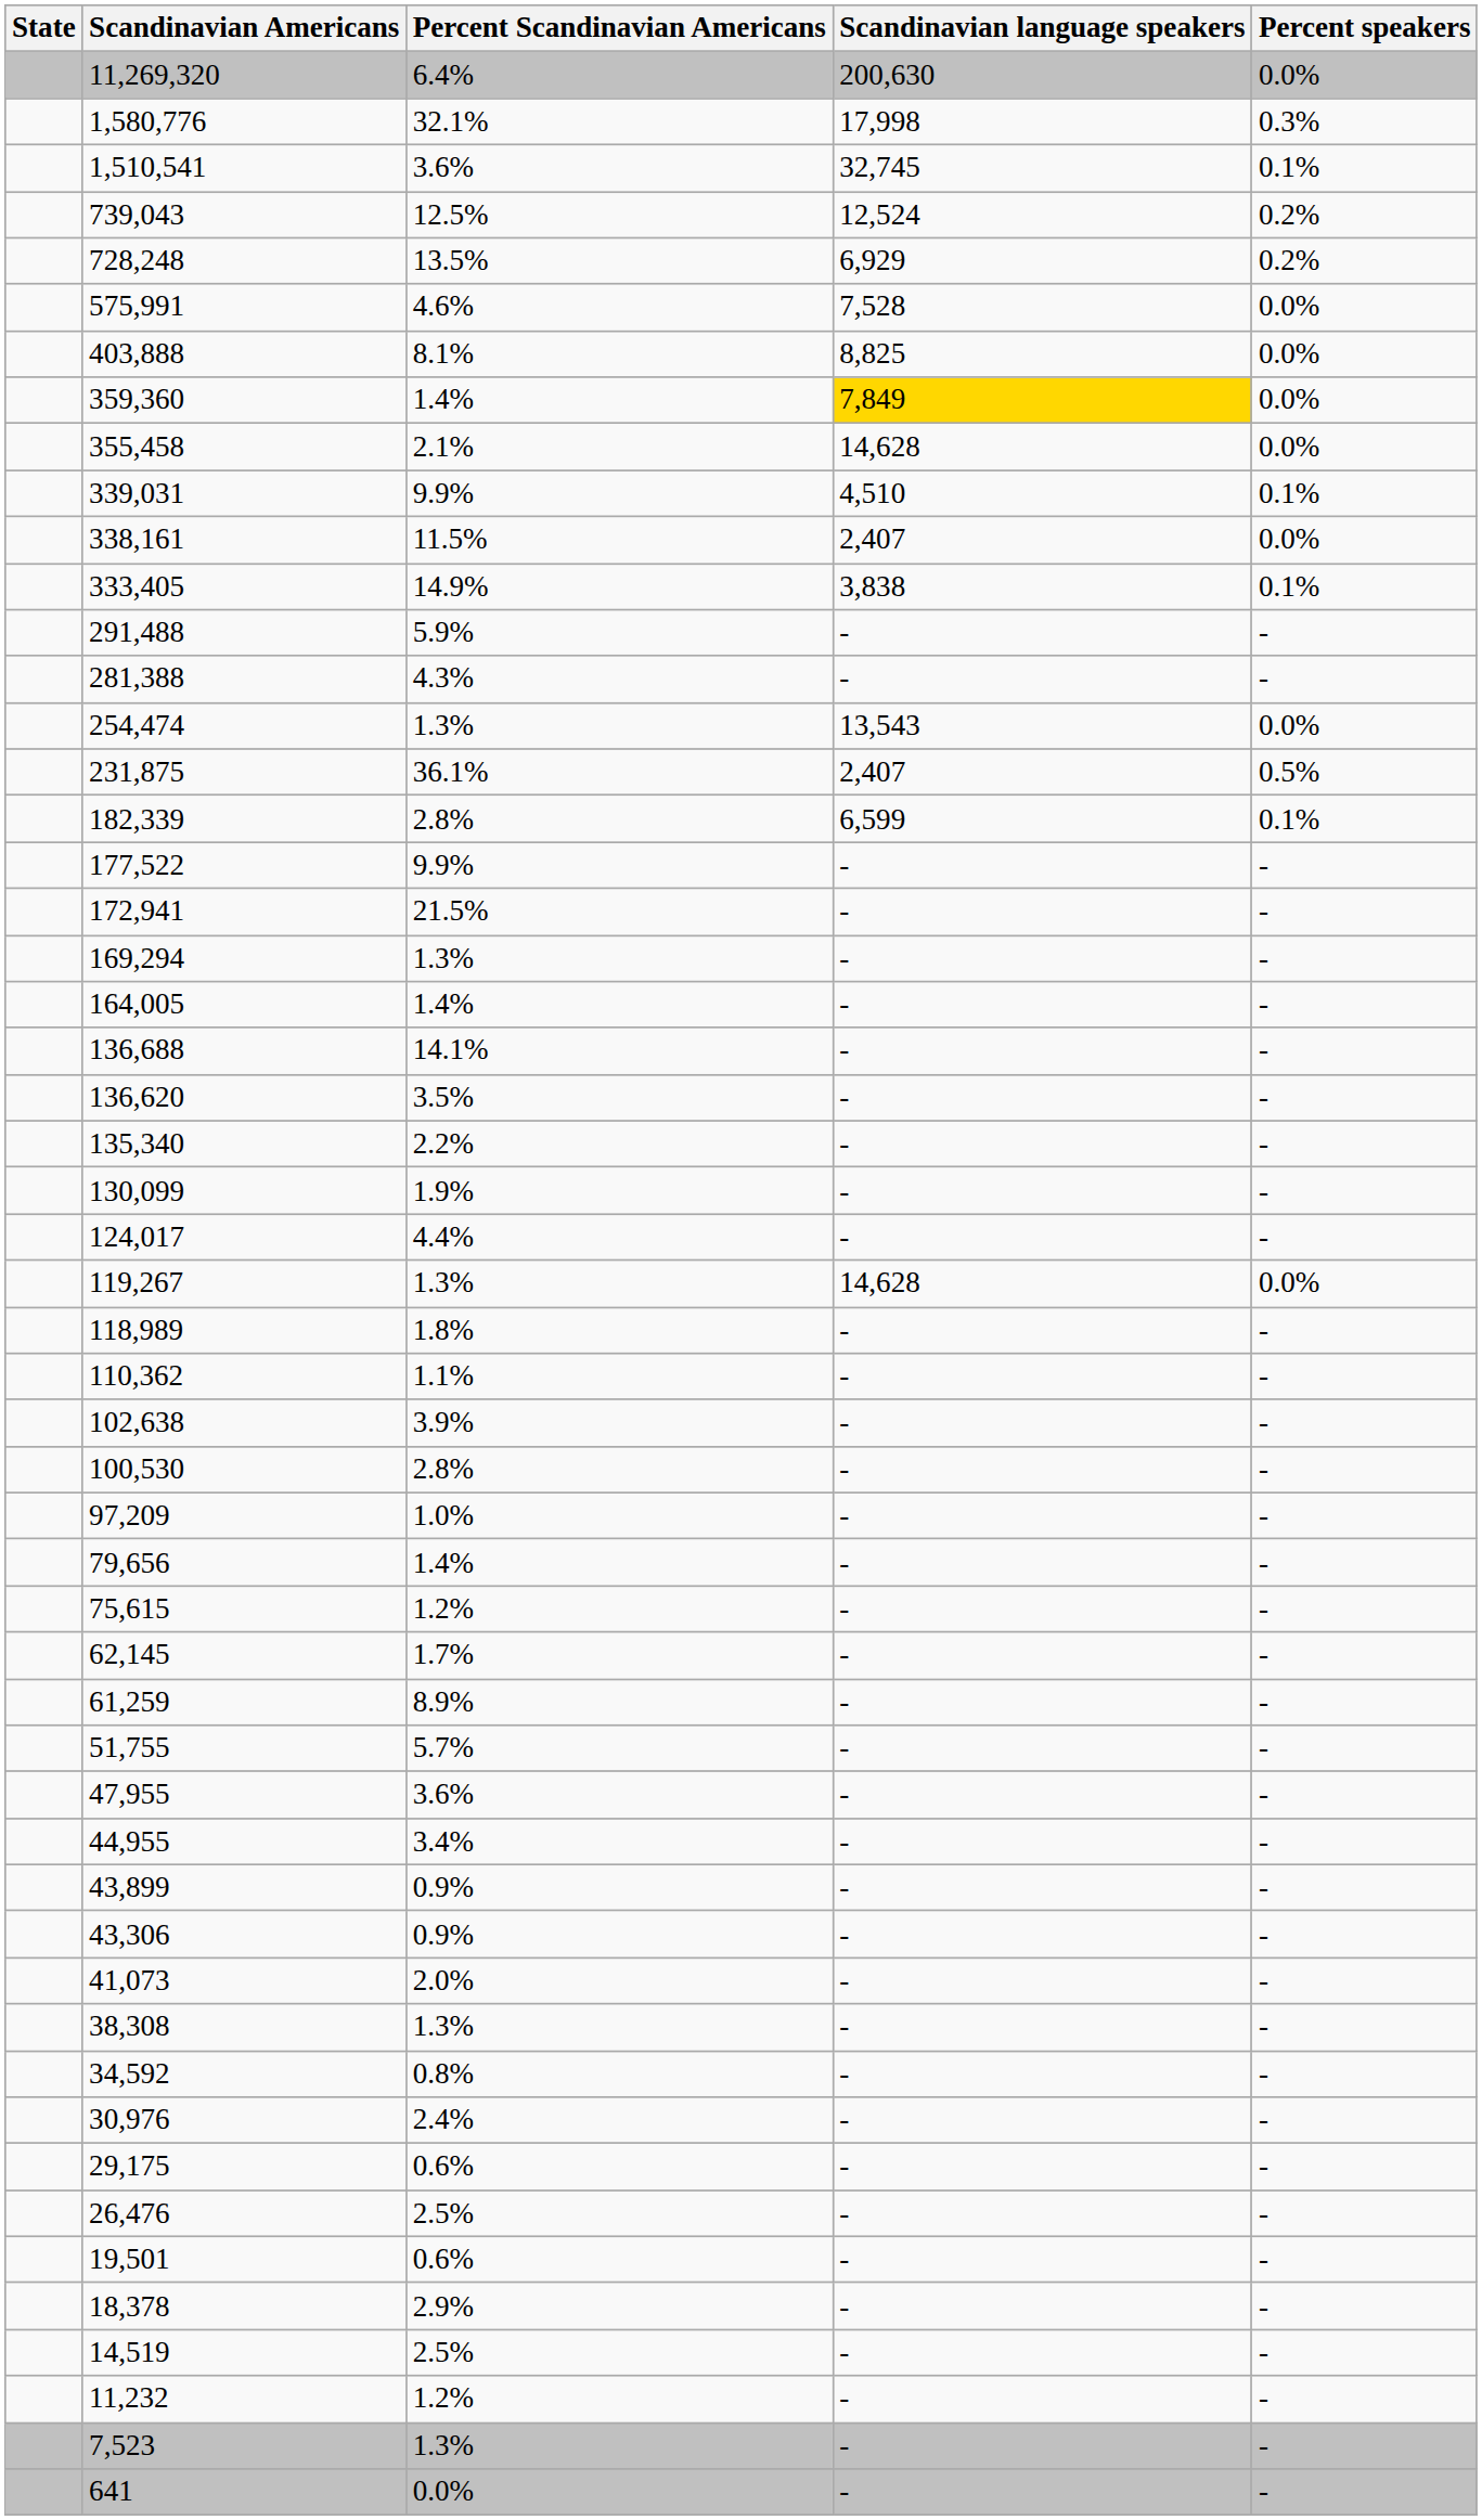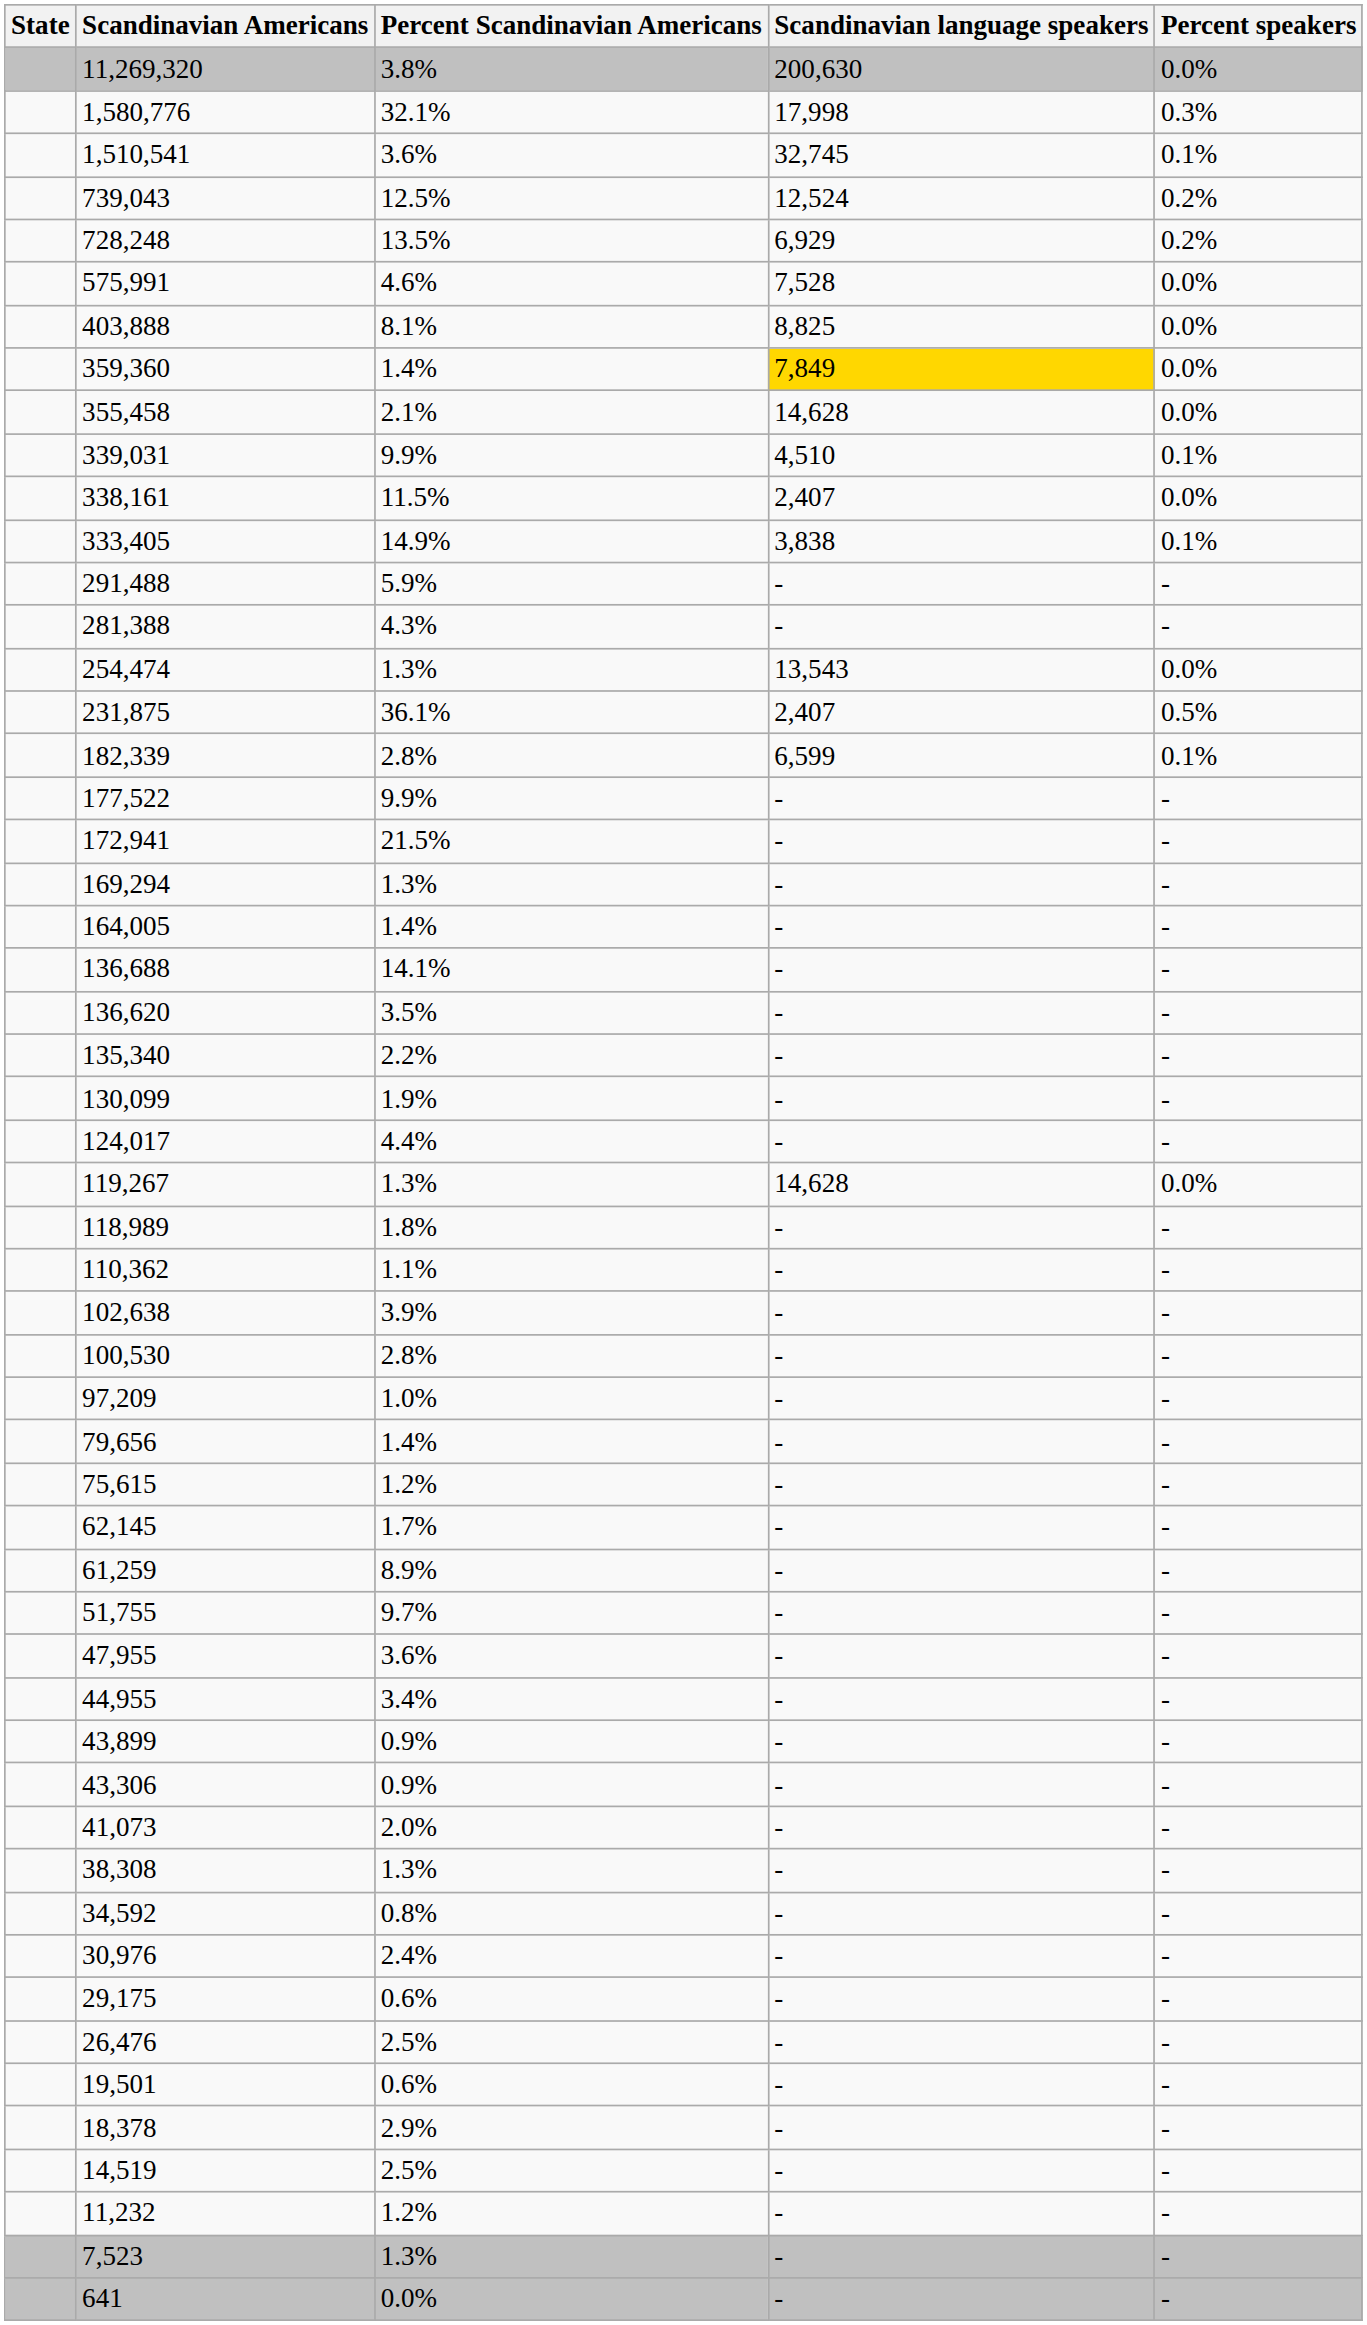 <table class="wikitable sortable">
 <tr>
 <th>State</th>
 <th>Scandinavian Americans</th>
 <th>Percent Scandinavian Americans</th>
 <th>Scandinavian language speakers</th>
 <th>Percent speakers</th>
 </tr>
 <tr>
 <td style="background:silver"></td>
 <td style="background:silver">11,269,320</td>
-<td style="background:silver">6.4%</td>
+<td style="background:silver">3.8%</td>
 <td style="background:silver">200,630</td>
 <td style="background:silver">0.0%</td>
 </tr>
 <tr>
 <td></td>
 <td>1,580,776</td>
 <td>32.1%</td>
 <td>17,998</td>
 <td>0.3%</td>
 </tr>
 <tr>
 <td></td>
 <td>1,510,541</td>
 <td>3.6%</td>
 <td>32,745</td>
 <td>0.1%</td>
 </tr>
 <tr>
 <td></td>
 <td>739,043</td>
 <td>12.5%</td>
 <td>12,524</td>
 <td>0.2%</td>
 </tr>
 <tr>
 <td></td>
 <td>728,248</td>
 <td>13.5%</td>
 <td>6,929</td>
 <td>0.2%</td>
 </tr>
 <tr>
 <td></td>
 <td>575,991</td>
 <td>4.6%</td>
 <td>7,528</td>
 <td>0.0%</td>
 </tr>
 <tr>
 <td></td>
 <td>403,888</td>
 <td>8.1%</td>
 <td>8,825</td>
 <td>0.0%</td>
 </tr>
 <tr>
 <td></td>
 <td>359,360</td>
 <td>1.4%</td>
 <td style="background: gold;">7,849</td>
 <td>0.0%</td>
 </tr>
 <tr>
 <td></td>
 <td>355,458</td>
 <td>2.1%</td>
 <td>14,628</td>
 <td>0.0%</td>
 </tr>
 <tr>
 <td></td>
 <td>339,031</td>
 <td>9.9%</td>
 <td>4,510</td>
 <td>0.1%</td>
 </tr>
 <tr>
 <td></td>
 <td>338,161</td>
 <td>11.5%</td>
 <td>2,407</td>
 <td>0.0%</td>
 </tr>
 <tr>
 <td></td>
 <td>333,405</td>
 <td>14.9%</td>
 <td>3,838</td>
 <td>0.1%</td>
 </tr>
 <tr>
 <td></td>
 <td>291,488</td>
 <td>5.9%</td>
 <td>-</td>
 <td>-</td>
 </tr>
 <tr>
 <td></td>
 <td>281,388</td>
 <td>4.3%</td>
 <td>-</td>
 <td>-</td>
 </tr>
 <tr>
 <td></td>
 <td>254,474</td>
 <td>1.3%</td>
 <td>13,543</td>
 <td>0.0%</td>
 </tr>
 <tr>
 <td></td>
 <td>231,875</td>
 <td>36.1%</td>
 <td>2,407</td>
 <td>0.5%</td>
 </tr>
 <tr>
 <td></td>
 <td>182,339</td>
 <td>2.8%</td>
 <td>6,599</td>
 <td>0.1%</td>
 </tr>
 <tr>
 <td></td>
 <td>177,522</td>
 <td>9.9%</td>
 <td>-</td>
 <td>-</td>
 </tr>
 <tr>
 <td></td>
 <td>172,941</td>
 <td>21.5%</td>
 <td>-</td>
 <td>-</td>
 </tr>
 <tr>
 <td></td>
 <td>169,294</td>
 <td>1.3%</td>
 <td>-</td>
 <td>-</td>
 </tr>
 <tr>
 <td></td>
 <td>164,005</td>
 <td>1.4%</td>
 <td>-</td>
 <td>-</td>
 </tr>
 <tr>
 <td></td>
 <td>136,688</td>
 <td>14.1%</td>
 <td>-</td>
 <td>-</td>
 </tr>
 <tr>
 <td></td>
 <td>136,620</td>
 <td>3.5%</td>
 <td>-</td>
 <td>-</td>
 </tr>
 <tr>
 <td></td>
 <td>135,340</td>
 <td>2.2%</td>
 <td>-</td>
 <td>-</td>
 </tr>
 <tr>
 <td></td>
 <td>130,099</td>
 <td>1.9%</td>
 <td>-</td>
 <td>-</td>
 </tr>
 <tr>
 <td></td>
 <td>124,017</td>
 <td>4.4%</td>
 <td>-</td>
 <td>-</td>
 </tr>
 <tr>
 <td></td>
 <td>119,267</td>
 <td>1.3%</td>
 <td>14,628</td>
 <td>0.0%</td>
 </tr>
 <tr>
 <td></td>
 <td>118,989</td>
 <td>1.8%</td>
 <td>-</td>
 <td>-</td>
 </tr>
 <tr>
 <td></td>
 <td>110,362</td>
 <td>1.1%</td>
 <td>-</td>
 <td>-</td>
 </tr>
 <tr>
 <td></td>
 <td>102,638</td>
 <td>3.9%</td>
 <td>-</td>
 <td>-</td>
 </tr>
 <tr>
 <td></td>
 <td>100,530</td>
 <td>2.8%</td>
 <td>-</td>
 <td>-</td>
 </tr>
 <tr>
 <td></td>
 <td>97,209</td>
 <td>1.0%</td>
 <td>-</td>
 <td>-</td>
 </tr>
 <tr>
 <td></td>
 <td>79,656</td>
 <td>1.4%</td>
 <td>-</td>
 <td>-</td>
 </tr>
 <tr>
 <td></td>
 <td>75,615</td>
 <td>1.2%</td>
 <td>-</td>
 <td>-</td>
 </tr>
 <tr>
 <td></td>
 <td>62,145</td>
 <td>1.7%</td>
 <td>-</td>
 <td>-</td>
 </tr>
 <tr>
 <td></td>
 <td>61,259</td>
 <td>8.9%</td>
 <td>-</td>
 <td>-</td>
 </tr>
 <tr>
 <td></td>
 <td>51,755</td>
-<td>5.7%</td>
+<td>9.7%</td>
 <td>-</td>
 <td>-</td>
 </tr>
 <tr>
 <td></td>
 <td>47,955</td>
 <td>3.6%</td>
 <td>-</td>
 <td>-</td>
 </tr>
 <tr>
 <td></td>
 <td>44,955</td>
 <td>3.4%</td>
 <td>-</td>
 <td>-</td>
 </tr>
 <tr>
 <td></td>
 <td>43,899</td>
 <td>0.9%</td>
 <td>-</td>
 <td>-</td>
 </tr>
 <tr>
 <td></td>
 <td>43,306</td>
 <td>0.9%</td>
 <td>-</td>
 <td>-</td>
 </tr>
 <tr>
 <td></td>
 <td>41,073</td>
 <td>2.0%</td>
 <td>-</td>
 <td>-</td>
 </tr>
 <tr>
 <td></td>
 <td>38,308</td>
 <td>1.3%</td>
 <td>-</td>
 <td>-</td>
 </tr>
 <tr>
 <td></td>
 <td>34,592</td>
 <td>0.8%</td>
 <td>-</td>
 <td>-</td>
 </tr>
 <tr>
 <td></td>
 <td>30,976</td>
 <td>2.4%</td>
 <td>-</td>
 <td>-</td>
 </tr>
 <tr>
 <td></td>
 <td>29,175</td>
 <td>0.6%</td>
 <td>-</td>
 <td>-</td>
 </tr>
 <tr>
 <td></td>
 <td>26,476</td>
 <td>2.5%</td>
 <td>-</td>
 <td>-</td>
 </tr>
 <tr>
 <td></td>
 <td>19,501</td>
 <td>0.6%</td>
 <td>-</td>
 <td>-</td>
 </tr>
 <tr>
 <td></td>
 <td>18,378</td>
 <td>2.9%</td>
 <td>-</td>
 <td>-</td>
 </tr>
 <tr>
 <td></td>
 <td>14,519</td>
 <td>2.5%</td>
 <td>-</td>
 <td>-</td>
 </tr>
 <tr>
 <td></td>
 <td>11,232</td>
 <td>1.2%</td>
 <td>-</td>
 <td>-</td>
 </tr>
 <tr>
 <td style="background:silver"></td>
 <td style="background:silver">7,523</td>
 <td style="background:silver">1.3%</td>
 <td style="background:silver">-</td>
 <td style="background:silver">-</td>
 </tr>
 <tr>
 <td style="background:silver"></td>
 <td style="background:silver">641</td>
 <td style="background:silver">0.0%</td>
 <td style="background:silver">-</td>
 <td style="background:silver">-</td>
 </tr>
 </table>
